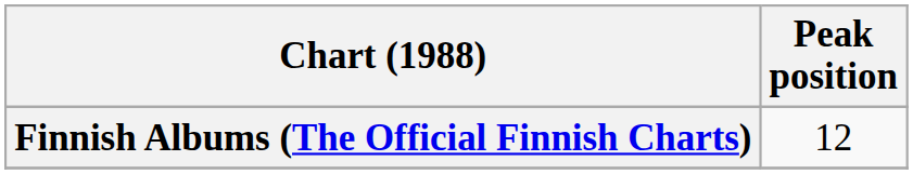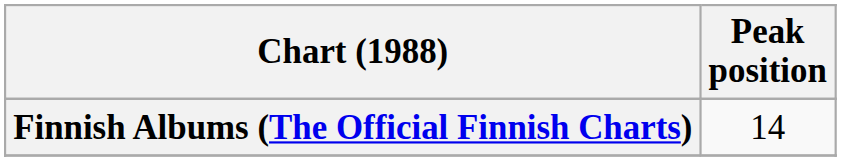 <table class="wikitable sortable plainrowheaders" style="text-align:center">
 <tr>
 <th scope="col">Chart (1988)</th>
 <th scope="col">Peak<br> position</th>
 </tr>
 <tr>
 </tr>
 <tr>
 <th scope="row">Finnish Albums (<a href='#'>The Official Finnish Charts</a>)</th>
-<td align="center">12</td>
+<td align="center">14</td>
 </tr>
 <tr>
 </tr>
 <tr>
 </tr>
 <tr>
 </tr>
 <tr>
 </tr>
 </table>
